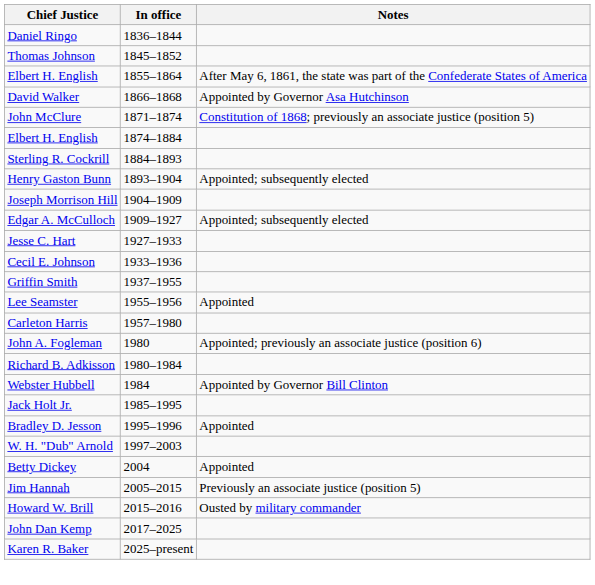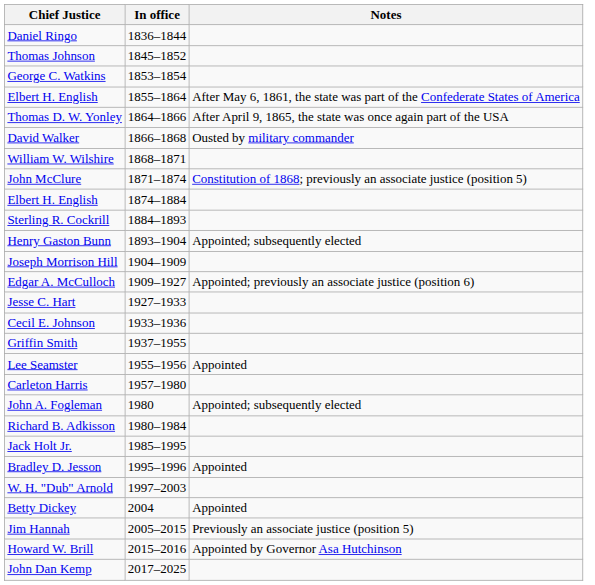 <table class="wikitable">
 <tr>
 <th>Chief Justice</th>
 <th>In office</th>
 <th>Notes</th>
 </tr>
 <tr>
 <td><a href='#'>Daniel Ringo</a></td>
 <td>1836–1844</td>
 <td>  </td>
 </tr>
 <tr>
 <td><a href='#'>Thomas Johnson</a></td>
 <td>1845–1852</td>
 <td> </td>
 </tr>
 <tr>
+<td><a href='#'>George C. Watkins</a></td>
+<td>1853–1854</td>
+<td> </td>
+</tr>
+<tr>
 <td><a href='#'>Elbert H. English</a></td>
 <td>1855–1864</td>
 <td>After May 6, 1861, the state was part of the <a href='#'>Confederate States of America</a></td>
 </tr>
 <tr>
+<td><a href='#'>Thomas D. W. Yonley</a></td>
+<td>1864–1866</td>
+<td>After April 9, 1865, the state was once again part of the USA</td>
+</tr>
+<tr>
 <td><a href='#'>David Walker</a></td>
 <td>1866–1868</td>
-<td>Appointed by Governor <a href='#'>Asa Hutchinson</a></td>
+<td>Ousted by <a href='#'>military commander</a></td>
+</tr>
+<tr>
+<td><a href='#'>William W. Wilshire</a></td>
+<td>1868–1871</td>
+<td> </td>
 </tr>
 <tr>
 <td><a href='#'>John McClure</a></td>
 <td>1871–1874</td>
 <td><a href='#'>Constitution of 1868</a>; previously an associate justice (position 5)</td>
 </tr>
 <tr>
 <td><a href='#'>Elbert H. English</a></td>
 <td>1874–1884</td>
 <td> </td>
 </tr>
 <tr>
 <td><a href='#'>Sterling R. Cockrill</a></td>
 <td>1884–1893</td>
 <td> </td>
 </tr>
 <tr>
 <td><a href='#'>Henry Gaston Bunn</a></td>
 <td>1893–1904</td>
 <td>Appointed; subsequently elected</td>
 </tr>
 <tr>
 <td><a href='#'>Joseph Morrison Hill</a></td>
 <td>1904–1909</td>
 <td> </td>
 </tr>
 <tr>
 <td><a href='#'>Edgar A. McCulloch</a></td>
 <td>1909–1927</td>
-<td>Appointed; subsequently elected</td>
+<td>Appointed; previously an associate justice (position 6)</td>
 </tr>
 <tr>
 <td><a href='#'>Jesse C. Hart</a></td>
 <td>1927–1933</td>
 <td> </td>
 </tr>
 <tr>
 <td><a href='#'>Cecil E. Johnson</a></td>
 <td>1933–1936</td>
 <td> </td>
 </tr>
 <tr>
 <td><a href='#'>Griffin Smith</a></td>
 <td>1937–1955</td>
 <td> </td>
 </tr>
 <tr>
 <td><a href='#'>Lee Seamster</a></td>
 <td>1955–1956</td>
 <td>Appointed</td>
 </tr>
 <tr>
 <td><a href='#'>Carleton Harris</a></td>
 <td>1957–1980</td>
 <td></td>
 </tr>
 <tr>
 <td><a href='#'>John A. Fogleman</a></td>
 <td>1980</td>
-<td>Appointed; previously an associate justice (position 6)</td>
+<td>Appointed; subsequently elected</td>
 </tr>
 <tr>
 <td><a href='#'>Richard B. Adkisson</a></td>
 <td>1980–1984</td>
 <td> </td>
-</tr>
-<tr>
-<td><a href='#'>Webster Hubbell</a></td>
-<td>1984</td>
-<td>Appointed by Governor <a href='#'>Bill Clinton</a></td>
 </tr>
 <tr>
 <td><a href='#'>Jack Holt Jr.</a></td>
 <td>1985–1995</td>
 <td> </td>
 </tr>
 <tr>
 <td><a href='#'>Bradley D. Jesson</a></td>
 <td>1995–1996</td>
 <td>Appointed</td>
 </tr>
 <tr>
 <td><a href='#'>W. H. "Dub" Arnold</a></td>
 <td>1997–2003</td>
 <td> </td>
 </tr>
 <tr>
 <td><a href='#'>Betty Dickey</a></td>
 <td>2004</td>
 <td>Appointed</td>
 </tr>
 <tr>
 <td><a href='#'>Jim Hannah</a></td>
 <td>2005–2015</td>
 <td>Previously an associate justice (position 5)</td>
 </tr>
 <tr>
 <td><a href='#'>Howard W. Brill</a></td>
 <td>2015–2016</td>
-<td>Ousted by <a href='#'>military commander</a></td>
+<td>Appointed by Governor <a href='#'>Asa Hutchinson</a></td>
 </tr>
 <tr>
 <td><a href='#'>John Dan Kemp</a></td>
 <td>2017–2025</td>
 <td></td>
 </tr>
-<tr>
-<td><a href='#'>Karen R. Baker</a></td>
-<td>2025–present</td>
-<td></td>
-</tr>
 </table>
